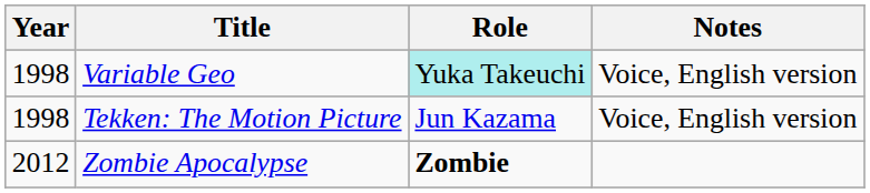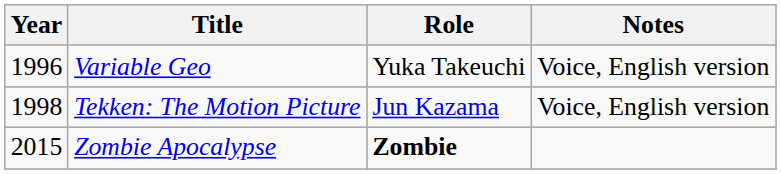 <table class="wikitable sortable">
 <tr>
 <th>Year</th>
 <th>Title</th>
 <th>Role</th>
 <th>Notes</th>
 </tr>
 <tr>
-<td>1998</td>
+<td>1996</td>
 <td><a href='#'><em>Variable Geo</em></a></td>
-<td style="background: paleturquoise;">Yuka Takeuchi</td>
+<td>Yuka Takeuchi</td>
 <td>Voice, English version</td>
 </tr>
 <tr>
 <td>1998</td>
 <td><em><a href='#'>Tekken: The Motion Picture</a></em></td>
 <td><a href='#'>Jun Kazama</a></td>
 <td>Voice, English version</td>
 </tr>
 <tr>
-<td>2012</td>
+<td>2015</td>
 <td><a href='#'><em>Zombie Apocalypse</em></a></td>
 <td><strong>Zombie</strong></td>
 <td></td>
 </tr>
 </table>
